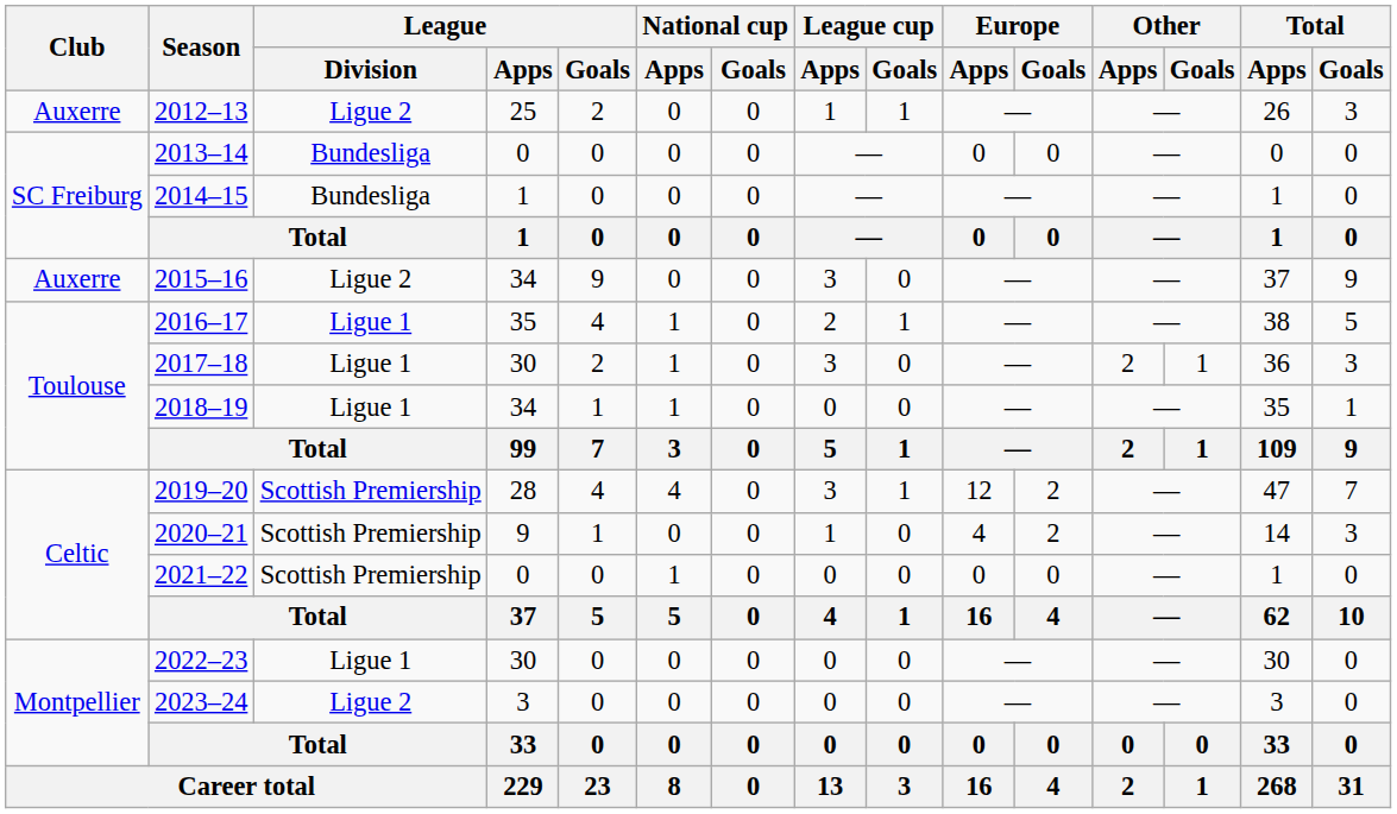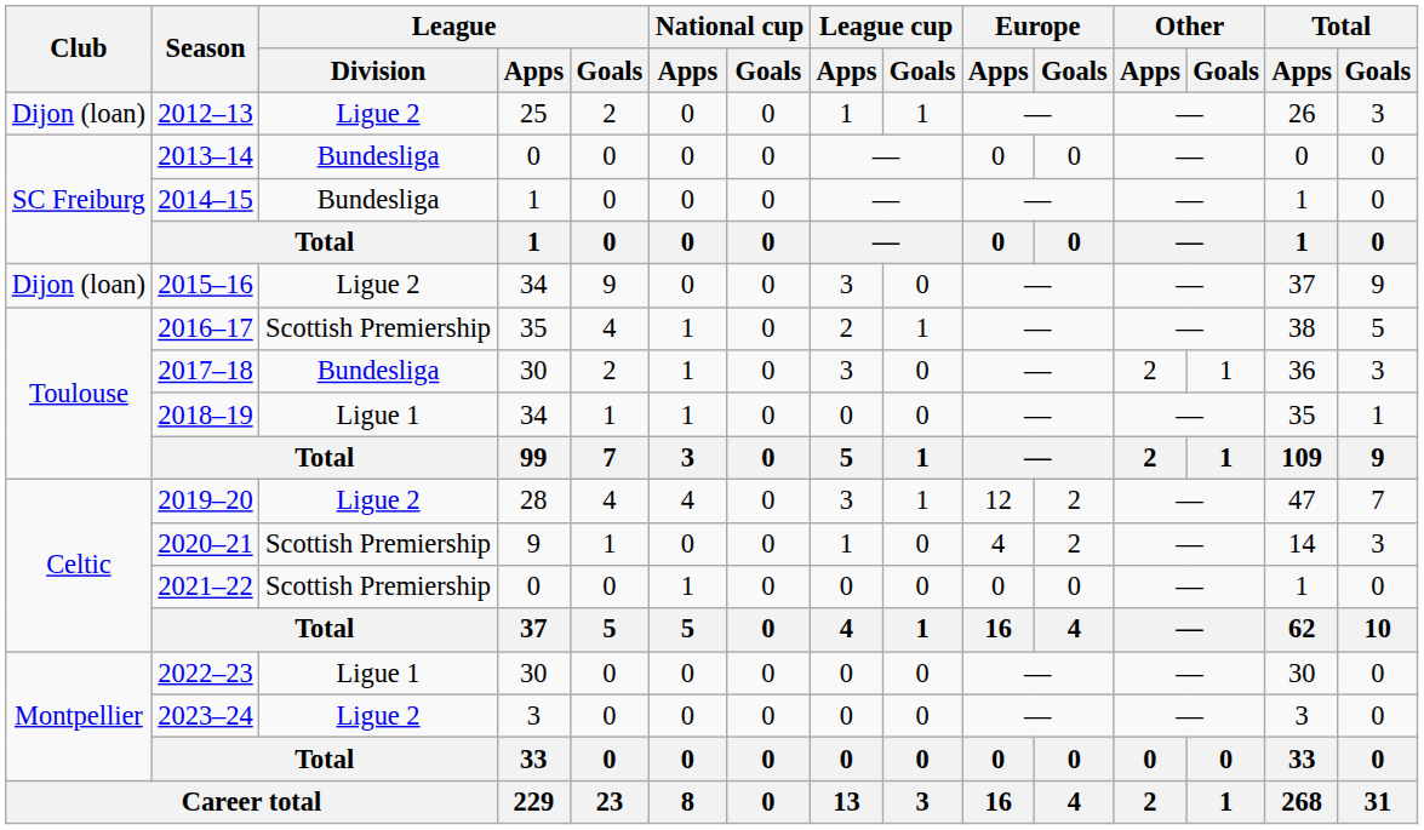 <table class="wikitable" style="text-align:center">
 <tr>
 <th rowspan="2">Club</th>
 <th rowspan="2">Season</th>
 <th colspan="3">League</th>
 <th colspan="2">National cup</th>
 <th colspan="2">League cup</th>
 <th colspan="2">Europe</th>
 <th colspan="2">Other</th>
 <th colspan="2">Total</th>
 </tr>
 <tr>
 <th>Division</th>
 <th>Apps</th>
 <th>Goals</th>
 <th>Apps</th>
 <th>Goals</th>
 <th>Apps</th>
 <th>Goals</th>
 <th>Apps</th>
 <th>Goals</th>
 <th>Apps</th>
 <th>Goals</th>
 <th>Apps</th>
 <th>Goals</th>
 </tr>
 <tr>
-<td><a href='#'>Auxerre</a></td>
+<td><a href='#'>Dijon</a> (loan)</td>
 <td><a href='#'>2012–13</a></td>
 <td><a href='#'>Ligue 2</a></td>
 <td>25</td>
 <td>2</td>
 <td>0</td>
 <td>0</td>
 <td>1</td>
 <td>1</td>
 <td colspan="2">—</td>
 <td colspan="2">—</td>
 <td>26</td>
 <td>3</td>
 </tr>
 <tr>
 <td rowspan="3"><a href='#'>SC Freiburg</a></td>
 <td><a href='#'>2013–14</a></td>
 <td><a href='#'>Bundesliga</a></td>
 <td>0</td>
 <td>0</td>
 <td>0</td>
 <td>0</td>
 <td colspan="2">—</td>
 <td>0</td>
 <td>0</td>
 <td colspan="2">—</td>
 <td>0</td>
 <td>0</td>
 </tr>
 <tr>
 <td><a href='#'>2014–15</a></td>
 <td>Bundesliga</td>
 <td>1</td>
 <td>0</td>
 <td>0</td>
 <td>0</td>
 <td colspan="2">—</td>
 <td colspan="2">—</td>
 <td colspan="2">—</td>
 <td>1</td>
 <td>0</td>
 </tr>
 <tr>
 <th colspan="2">Total</th>
 <th>1</th>
 <th>0</th>
 <th>0</th>
 <th>0</th>
 <th colspan="2">—</th>
 <th>0</th>
 <th>0</th>
 <th colspan="2">—</th>
 <th>1</th>
 <th>0</th>
 </tr>
 <tr>
-<td><a href='#'>Auxerre</a></td>
+<td><a href='#'>Dijon</a> (loan)</td>
 <td><a href='#'>2015–16</a></td>
 <td>Ligue 2</td>
 <td>34</td>
 <td>9</td>
 <td>0</td>
 <td>0</td>
 <td>3</td>
 <td>0</td>
 <td colspan="2">—</td>
 <td colspan="2">—</td>
 <td>37</td>
 <td>9</td>
 </tr>
 <tr>
 <td rowspan="4"><a href='#'>Toulouse</a></td>
 <td><a href='#'>2016–17</a></td>
-<td><a href='#'>Ligue 1</a></td>
+<td>Scottish Premiership</td>
 <td>35</td>
 <td>4</td>
 <td>1</td>
 <td>0</td>
 <td>2</td>
 <td>1</td>
 <td colspan="2">—</td>
 <td colspan="2">—</td>
 <td>38</td>
 <td>5</td>
 </tr>
 <tr>
 <td><a href='#'>2017–18</a></td>
-<td>Ligue 1</td>
+<td><a href='#'>Bundesliga</a></td>
 <td>30</td>
 <td>2</td>
 <td>1</td>
 <td>0</td>
 <td>3</td>
 <td>0</td>
 <td colspan="2">—</td>
 <td>2</td>
 <td>1</td>
 <td>36</td>
 <td>3</td>
 </tr>
 <tr>
 <td><a href='#'>2018–19</a></td>
 <td>Ligue 1</td>
 <td>34</td>
 <td>1</td>
 <td>1</td>
 <td>0</td>
 <td>0</td>
 <td>0</td>
 <td colspan="2">—</td>
 <td colspan="2">—</td>
 <td>35</td>
 <td>1</td>
 </tr>
 <tr>
 <th colspan="2">Total</th>
 <th>99</th>
 <th>7</th>
 <th>3</th>
 <th>0</th>
 <th>5</th>
 <th>1</th>
 <th colspan="2">—</th>
 <th>2</th>
 <th>1</th>
 <th>109</th>
 <th>9</th>
 </tr>
 <tr>
 <td rowspan="4"><a href='#'>Celtic</a></td>
 <td><a href='#'>2019–20</a></td>
-<td><a href='#'>Scottish Premiership</a></td>
+<td><a href='#'>Ligue 2</a></td>
 <td>28</td>
 <td>4</td>
 <td>4</td>
 <td>0</td>
 <td>3</td>
 <td>1</td>
 <td>12</td>
 <td>2</td>
 <td colspan="2">—</td>
 <td>47</td>
 <td>7</td>
 </tr>
 <tr>
 <td><a href='#'>2020–21</a></td>
 <td>Scottish Premiership</td>
 <td>9</td>
 <td>1</td>
 <td>0</td>
 <td>0</td>
 <td>1</td>
 <td>0</td>
 <td>4</td>
 <td>2</td>
 <td colspan="2">—</td>
 <td>14</td>
 <td>3</td>
 </tr>
 <tr>
 <td><a href='#'>2021–22</a></td>
 <td>Scottish Premiership</td>
 <td>0</td>
 <td>0</td>
 <td>1</td>
 <td>0</td>
 <td>0</td>
 <td>0</td>
 <td>0</td>
 <td>0</td>
 <td colspan="2">—</td>
 <td>1</td>
 <td>0</td>
 </tr>
 <tr>
 <th colspan="2">Total</th>
 <th>37</th>
 <th>5</th>
 <th>5</th>
 <th>0</th>
 <th>4</th>
 <th>1</th>
 <th>16</th>
 <th>4</th>
 <th colspan="2">—</th>
 <th>62</th>
 <th>10</th>
 </tr>
 <tr>
 <td rowspan="3"><a href='#'>Montpellier</a></td>
 <td><a href='#'>2022–23</a></td>
 <td>Ligue 1</td>
 <td>30</td>
 <td>0</td>
 <td>0</td>
 <td>0</td>
 <td>0</td>
 <td>0</td>
 <td colspan="2">—</td>
 <td colspan="2">—</td>
 <td>30</td>
 <td>0</td>
 </tr>
 <tr>
 <td><a href='#'>2023–24</a></td>
 <td><a href='#'>Ligue 2</a></td>
 <td>3</td>
 <td>0</td>
 <td>0</td>
 <td>0</td>
 <td>0</td>
 <td>0</td>
 <td colspan="2">—</td>
 <td colspan="2">—</td>
 <td>3</td>
 <td>0</td>
 </tr>
 <tr>
 <th colspan="2">Total</th>
 <th>33</th>
 <th>0</th>
 <th>0</th>
 <th>0</th>
 <th>0</th>
 <th>0</th>
 <th>0</th>
 <th>0</th>
 <th>0</th>
 <th>0</th>
 <th>33</th>
 <th>0</th>
 </tr>
 <tr>
 <th colspan="3">Career total</th>
 <th>229</th>
 <th>23</th>
 <th>8</th>
 <th>0</th>
 <th>13</th>
 <th>3</th>
 <th>16</th>
 <th>4</th>
 <th>2</th>
 <th>1</th>
 <th>268</th>
 <th>31</th>
 </tr>
 </table>
